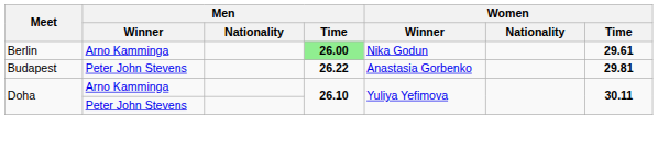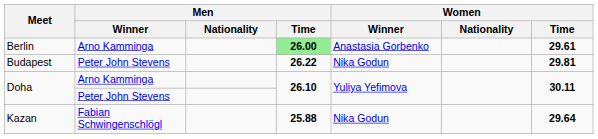 <table class="wikitable">
 <tr>
 <th width=100 rowspan=2>Meet</th>
 <th colspan=3>Men</th>
 <th colspan=3>Women</th>
 </tr>
 <tr>
 <th width=160>Winner</th>
 <th width=130>Nationality</th>
 <th width=75>Time</th>
 <th width=160>Winner</th>
 <th width=130>Nationality</th>
 <th width=85>Time</th>
 </tr>
 <tr>
 <td>Berlin</td>
 <td><a href='#'>Arno Kamminga</a></td>
 <td></td>
 <td align=center style="background: lightgreen;"><strong>26.00</strong></td>
-<td><a href='#'>Nika Godun</a></td>
+<td><a href='#'>Anastasia Gorbenko</a></td>
 <td></td>
 <td align=center><strong>29.61</strong></td>
 </tr>
 <tr>
 <td>Budapest</td>
 <td><a href='#'>Peter John Stevens</a></td>
 <td></td>
 <td align=center><strong>26.22</strong></td>
-<td><a href='#'>Anastasia Gorbenko</a></td>
+<td><a href='#'>Nika Godun</a></td>
 <td></td>
 <td align=center><strong>29.81</strong></td>
 </tr>
 <tr>
 <td rowspan=2>Doha</td>
 <td><a href='#'>Arno Kamminga</a></td>
 <td></td>
 <td rowspan=2 align=center><strong>26.10</strong></td>
 <td rowspan=2><a href='#'>Yuliya Yefimova</a></td>
 <td rowspan=2></td>
 <td rowspan=2 align=center><strong>30.11</strong></td>
 </tr>
 <tr>
 <td><a href='#'>Peter John Stevens</a></td>
 <td></td>
 </tr>
+<tr>
+<td>Kazan</td>
+<td><a href='#'>Fabian Schwingenschlögl</a></td>
+<td></td>
+<td align=center><strong>25.88</strong></td>
+<td><a href='#'>Nika Godun</a></td>
+<td></td>
+<td align=center><strong>29.64</strong></td>
+</tr>
 </table>
